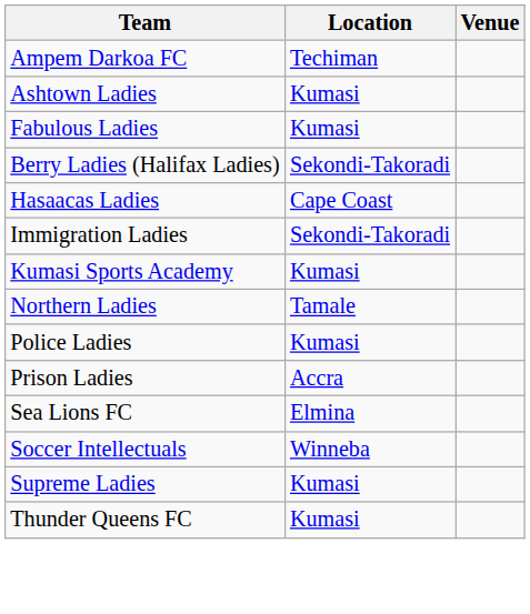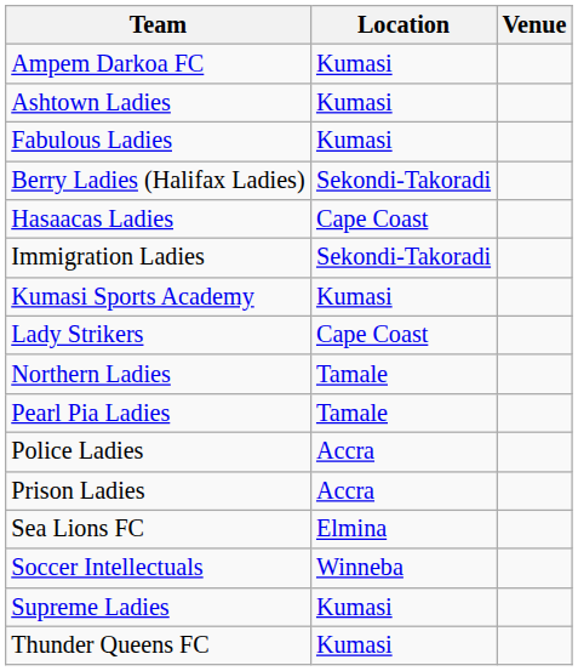 <table class="wikitable">
 <tr>
 <th>Team</th>
 <th>Location</th>
 <th>Venue</th>
 </tr>
 <tr>
 <td><a href='#'>Ampem Darkoa FC</a></td>
-<td><a href='#'>Techiman</a></td>
+<td><a href='#'>Kumasi</a></td>
 <td></td>
 </tr>
 <tr>
 <td><a href='#'>Ashtown Ladies</a></td>
 <td><a href='#'>Kumasi</a></td>
 <td></td>
 </tr>
 <tr>
 <td><a href='#'>Fabulous Ladies</a></td>
 <td><a href='#'>Kumasi</a></td>
 <td></td>
 </tr>
 <tr>
 <td><a href='#'>Berry Ladies</a> (Halifax Ladies)</td>
 <td><a href='#'>Sekondi-Takoradi</a></td>
 <td></td>
 </tr>
 <tr>
 <td><a href='#'>Hasaacas Ladies</a></td>
 <td><a href='#'>Cape Coast</a></td>
 <td></td>
 </tr>
 <tr>
 <td>Immigration Ladies</td>
 <td><a href='#'>Sekondi-Takoradi</a></td>
 <td></td>
 </tr>
 <tr>
 <td><a href='#'>Kumasi Sports Academy</a></td>
 <td><a href='#'>Kumasi</a></td>
 <td></td>
 </tr>
 <tr>
+<td><a href='#'>Lady Strikers</a></td>
+<td><a href='#'>Cape Coast</a></td>
+<td></td>
+</tr>
+<tr>
 <td><a href='#'>Northern Ladies</a></td>
 <td><a href='#'>Tamale</a></td>
 <td></td>
 </tr>
 <tr>
+<td><a href='#'>Pearl Pia Ladies</a></td>
+<td><a href='#'>Tamale</a></td>
+<td></td>
+</tr>
+<tr>
 <td>Police Ladies</td>
-<td><a href='#'>Kumasi</a></td>
+<td><a href='#'>Accra</a></td>
 <td></td>
 </tr>
 <tr>
 <td>Prison Ladies</td>
 <td><a href='#'>Accra</a></td>
 <td></td>
 </tr>
 <tr>
 <td>Sea Lions FC</td>
 <td><a href='#'>Elmina</a></td>
 <td></td>
 </tr>
 <tr>
 <td><a href='#'>Soccer Intellectuals</a></td>
 <td><a href='#'>Winneba</a></td>
 <td></td>
 </tr>
 <tr>
 <td><a href='#'>Supreme Ladies</a></td>
 <td><a href='#'>Kumasi</a></td>
 <td></td>
 </tr>
 <tr>
 <td>Thunder Queens FC</td>
 <td><a href='#'>Kumasi</a></td>
 <td></td>
 </tr>
 </table>
